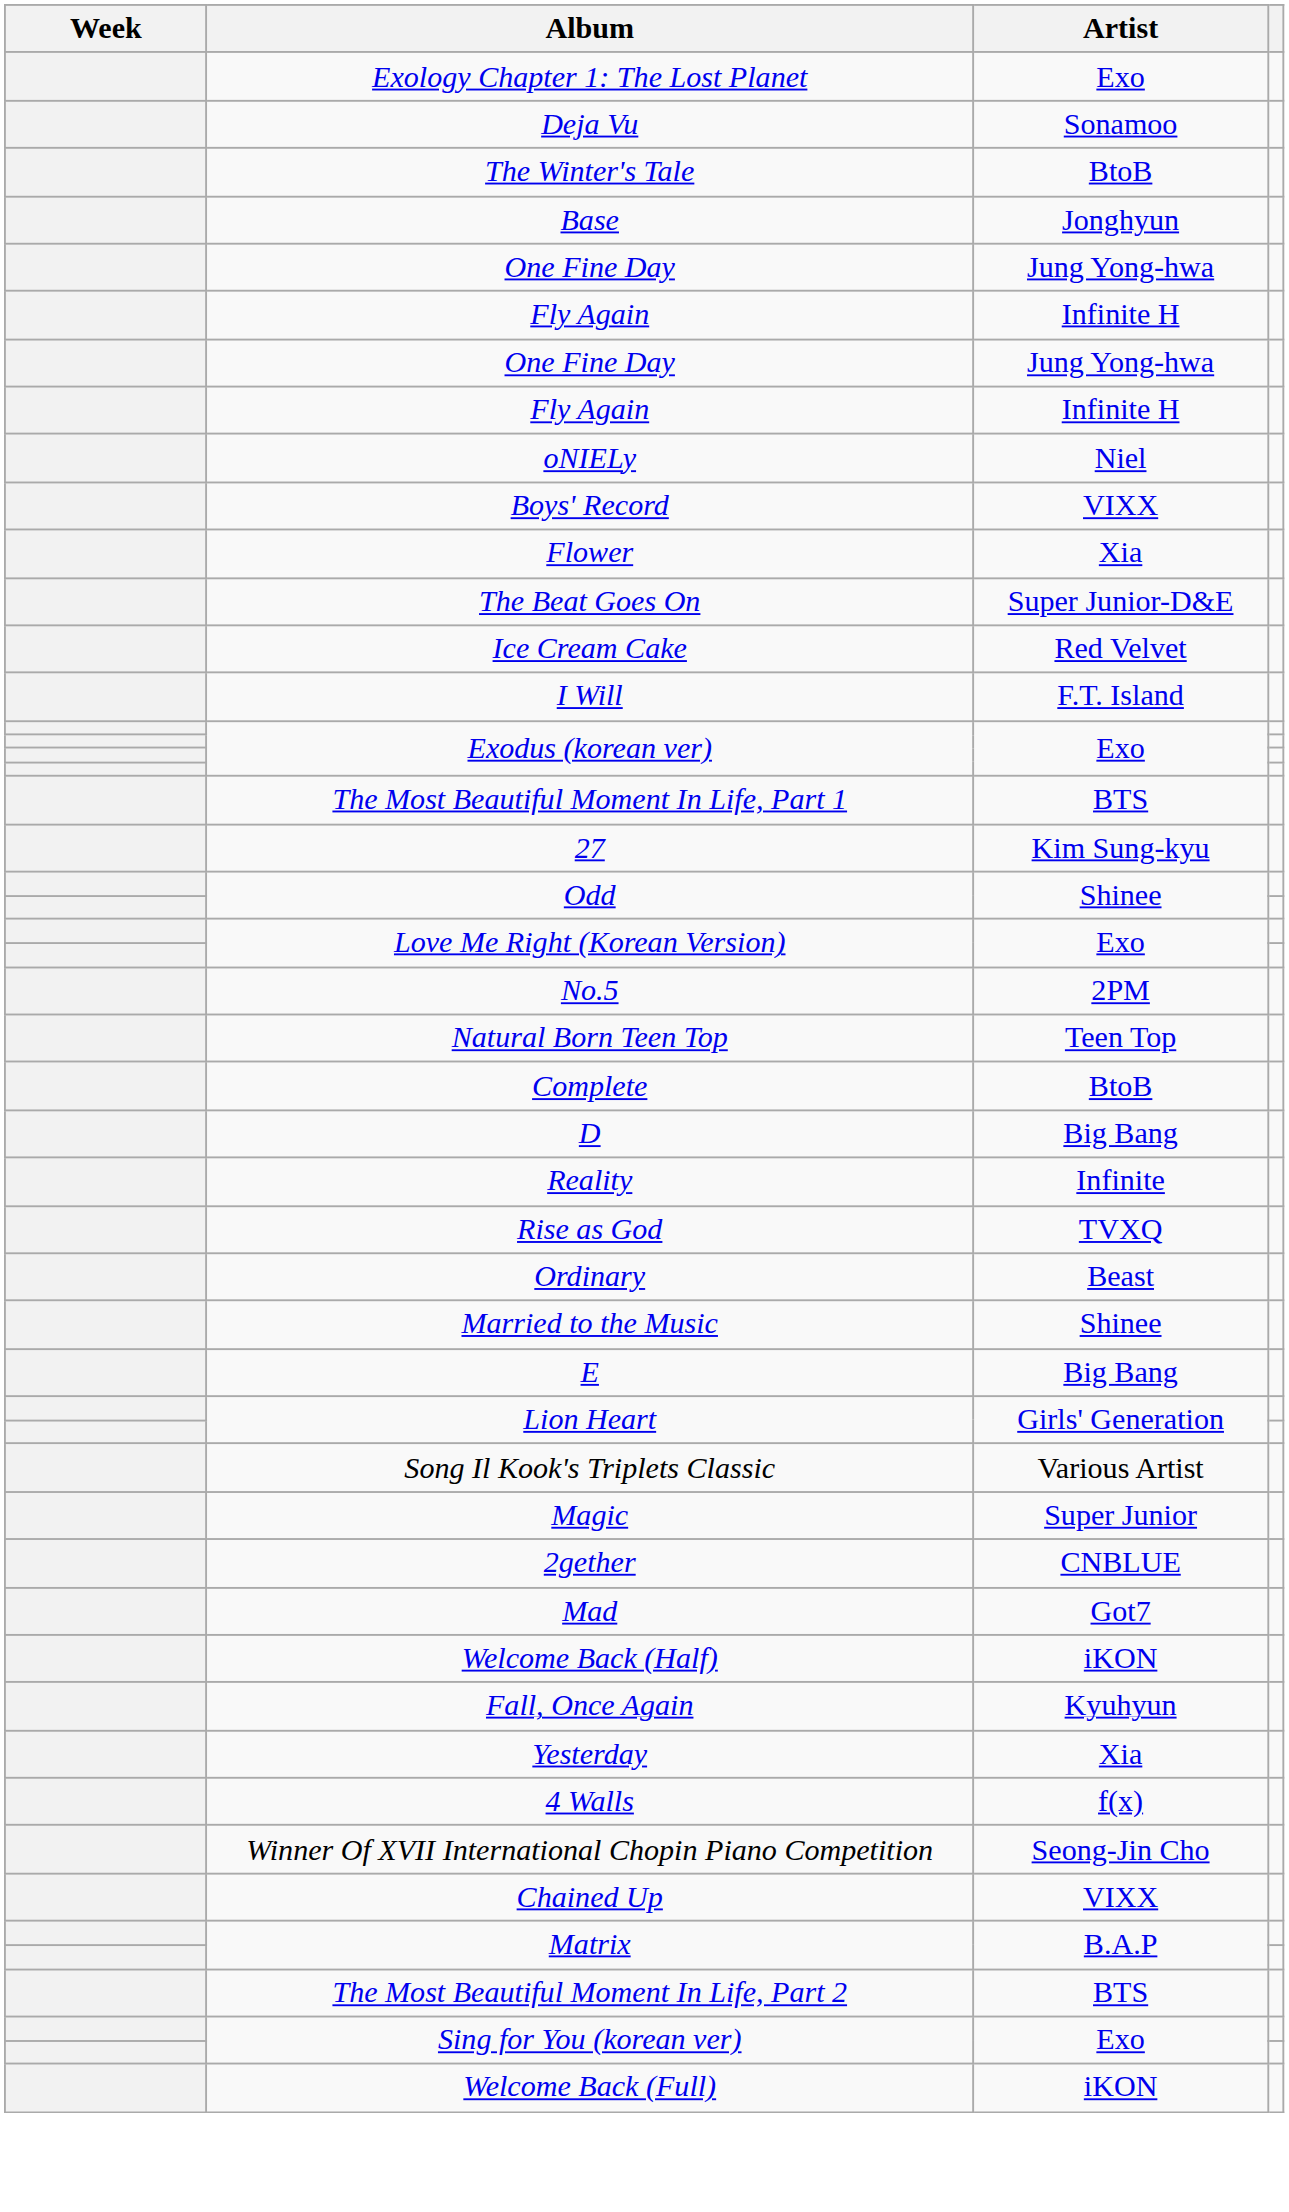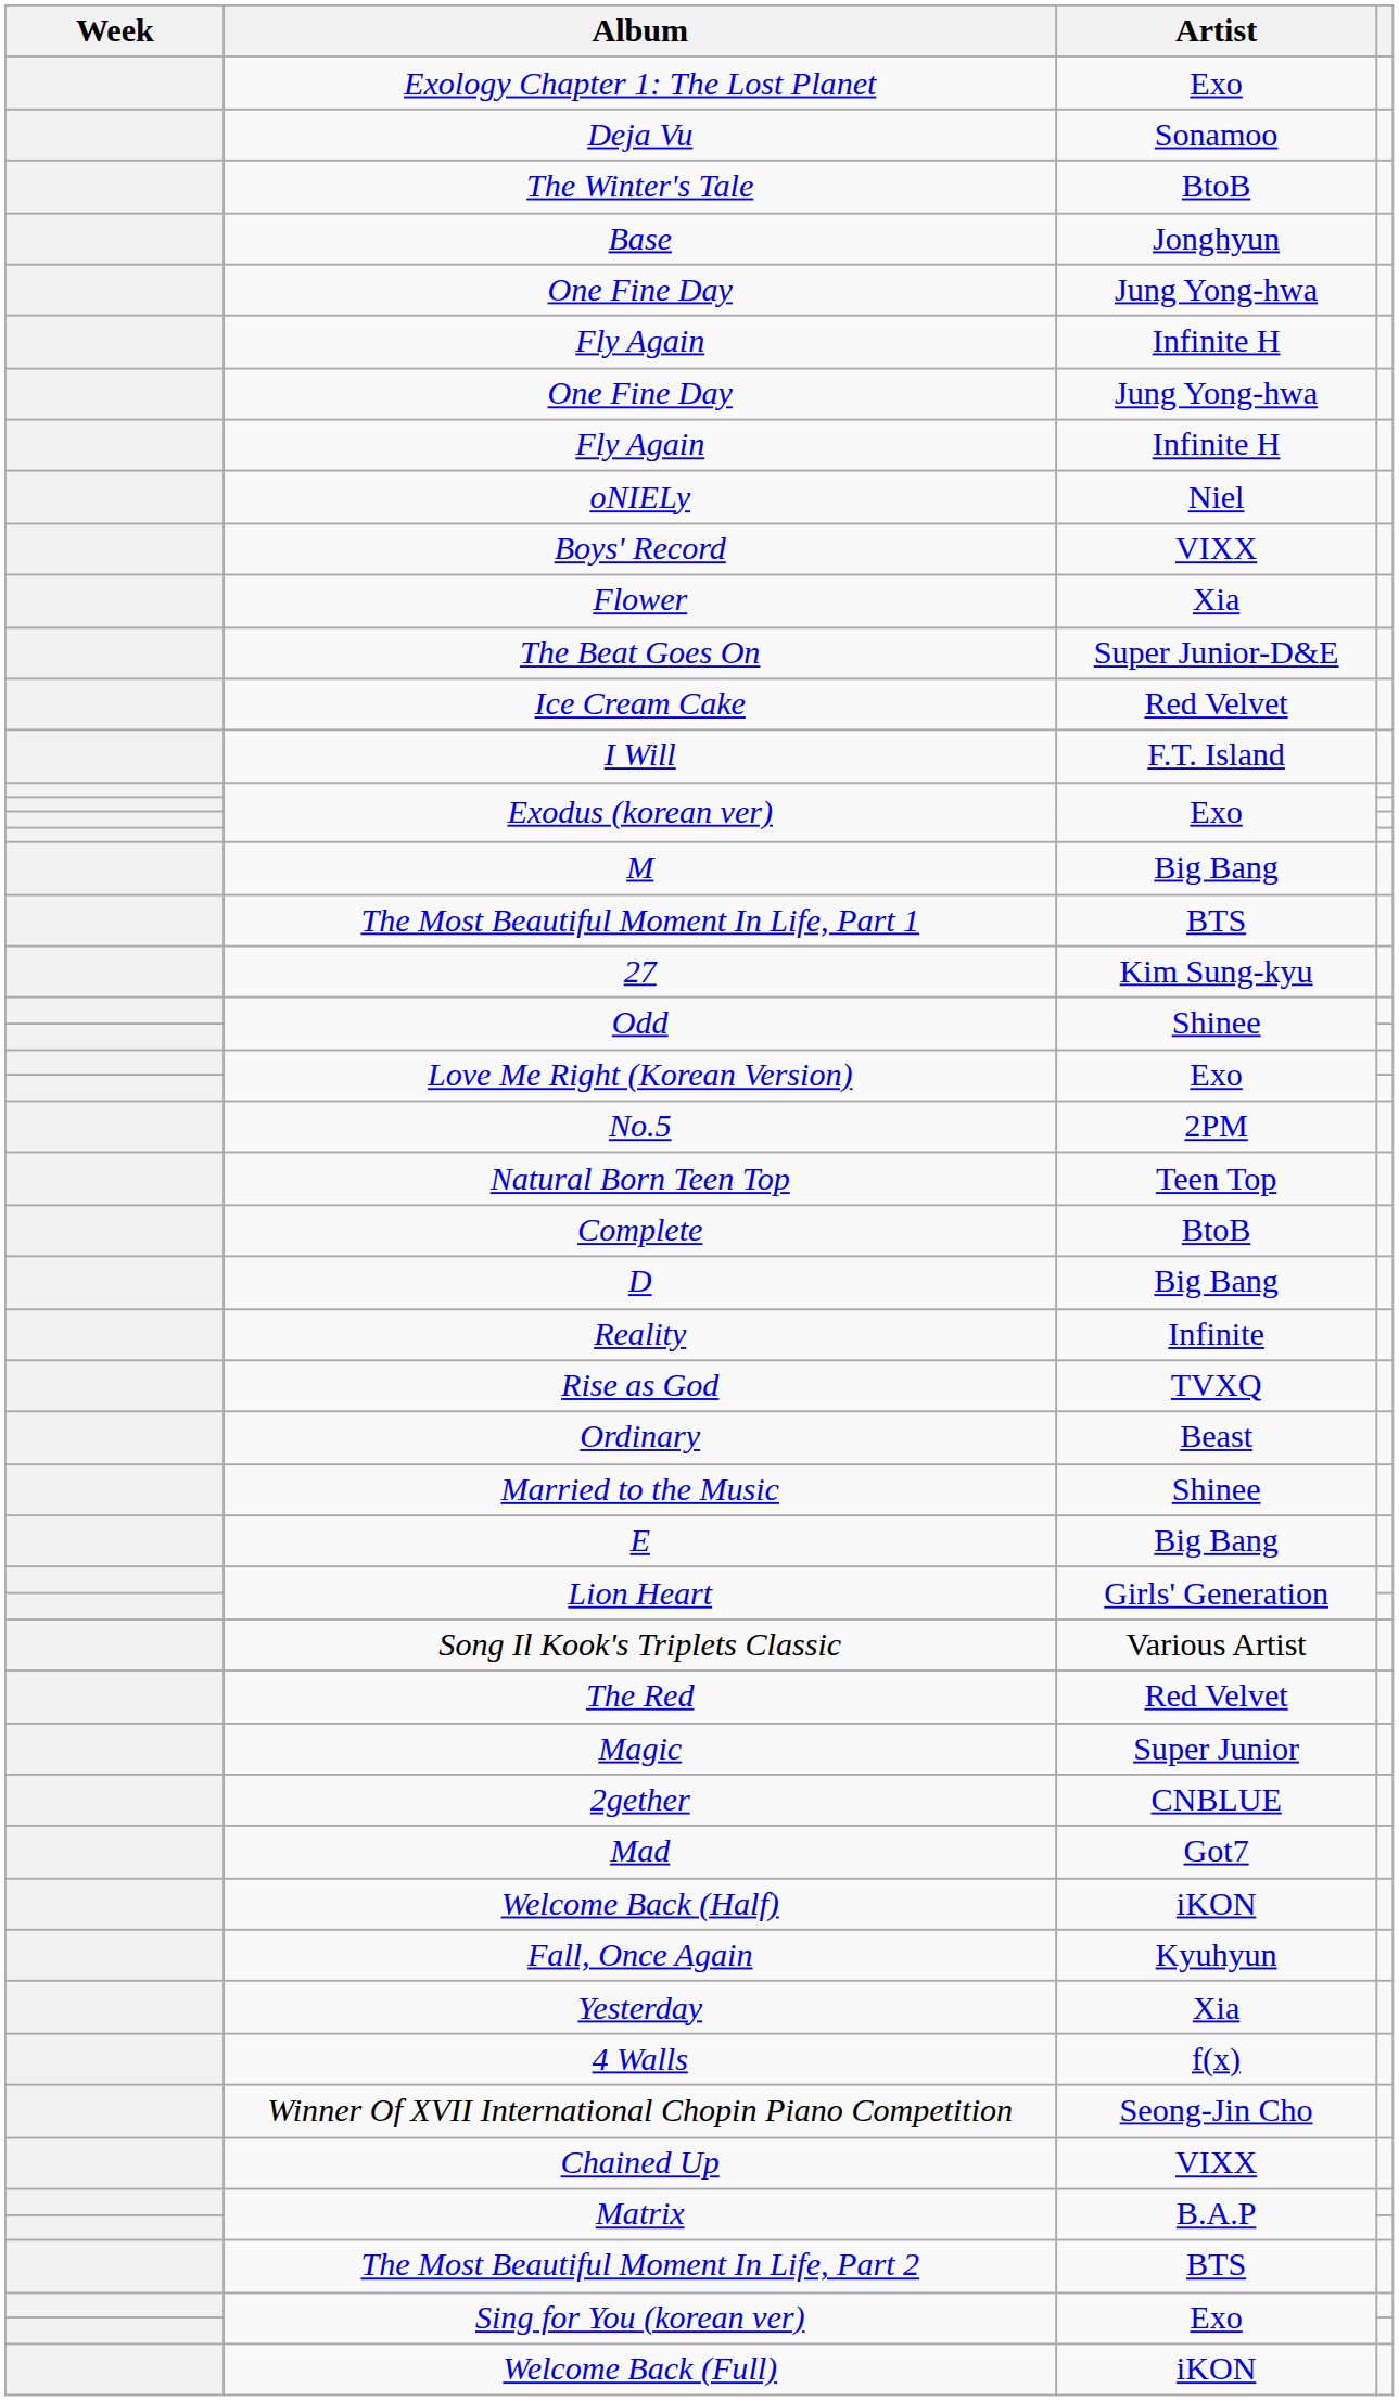 <table class="wikitable plainrowheaders sortable" style="text-align:center">
 <tr>
 <th scope="col" width="100">Week</th>
 <th scope="col" width="400">Album</th>
 <th scope="col" width="150">Artist</th>
 <th scope="col" class="unsortable"></th>
 </tr>
 <tr>
 <th scope="row"></th>
 <td><em><a href='#'>Exology Chapter 1: The Lost Planet</a></em></td>
 <td><a href='#'>Exo</a></td>
 <td></td>
 </tr>
 <tr>
 <th scope="row"></th>
 <td><em><a href='#'>Deja Vu</a></em></td>
 <td><a href='#'>Sonamoo</a></td>
 <td></td>
 </tr>
 <tr>
 <th scope="row"></th>
 <td><em><a href='#'>The Winter's Tale</a></em></td>
 <td><a href='#'>BtoB</a></td>
 <td></td>
 </tr>
 <tr>
 <th scope="row"></th>
 <td><em><a href='#'>Base</a></em></td>
 <td><a href='#'>Jonghyun</a></td>
 <td></td>
 </tr>
 <tr>
 <th scope="row"></th>
 <td><em><a href='#'>One Fine Day</a></em></td>
 <td><a href='#'>Jung Yong-hwa</a></td>
 <td></td>
 </tr>
 <tr>
 <th scope="row"></th>
 <td><em><a href='#'>Fly Again</a></em></td>
 <td><a href='#'>Infinite H</a></td>
 <td></td>
 </tr>
 <tr>
 <th scope="row"></th>
 <td><em><a href='#'>One Fine Day</a></em></td>
 <td><a href='#'>Jung Yong-hwa</a></td>
 <td></td>
 </tr>
 <tr>
 <th scope="row"></th>
 <td><em><a href='#'>Fly Again</a></em></td>
 <td><a href='#'>Infinite H</a></td>
 <td></td>
 </tr>
 <tr>
 <th scope="row"></th>
 <td><em><a href='#'>oNIELy</a></em></td>
 <td><a href='#'>Niel</a></td>
 <td></td>
 </tr>
 <tr>
 <th scope="row"></th>
 <td><em><a href='#'>Boys' Record</a></em></td>
 <td><a href='#'>VIXX</a></td>
 <td></td>
 </tr>
 <tr>
 <th scope="row"></th>
 <td><em><a href='#'>Flower</a></em></td>
 <td><a href='#'>Xia</a></td>
 <td></td>
 </tr>
 <tr>
 <th scope="row"></th>
 <td><em><a href='#'>The Beat Goes On</a></em></td>
 <td><a href='#'>Super Junior-D&E</a></td>
 <td></td>
 </tr>
 <tr>
 <th scope="row"></th>
 <td><em><a href='#'>Ice Cream Cake</a></em></td>
 <td><a href='#'>Red Velvet</a></td>
 <td></td>
 </tr>
 <tr>
 <th scope="row"></th>
 <td><em><a href='#'>I Will</a></em></td>
 <td><a href='#'>F.T. Island</a></td>
 <td></td>
 </tr>
 <tr>
 <th scope="row"></th>
 <td rowspan="4"><em><a href='#'>Exodus (korean ver)</a></em></td>
 <td rowspan="4"><a href='#'>Exo</a></td>
 <td></td>
 </tr>
 <tr>
 <th scope="row"></th>
 <td></td>
 </tr>
 <tr>
 <th scope="row"></th>
 <td></td>
 </tr>
 <tr>
 <th scope="row"></th>
 <td></td>
 </tr>
 <tr>
 <th scope="row"></th>
+<td><em><a href='#'>M</a></em></td>
+<td><a href='#'>Big Bang</a></td>
+<td></td>
+</tr>
+<tr>
+<th scope="row"></th>
 <td><em><a href='#'>The Most Beautiful Moment In Life, Part 1</a></em></td>
 <td><a href='#'>BTS</a></td>
 <td></td>
 </tr>
 <tr>
 <th scope="row"></th>
 <td><em><a href='#'>27</a></em></td>
 <td><a href='#'>Kim Sung-kyu</a></td>
 <td></td>
 </tr>
 <tr>
 <th scope="row"></th>
 <td rowspan="2"><em><a href='#'>Odd</a></em></td>
 <td rowspan="2"><a href='#'>Shinee</a></td>
 <td></td>
 </tr>
 <tr>
 <th scope="row"></th>
 <td></td>
 </tr>
 <tr>
 <th scope="row"></th>
 <td rowspan="2"><em><a href='#'>Love Me Right (Korean Version)</a></em></td>
 <td rowspan="2"><a href='#'>Exo</a></td>
 <td></td>
 </tr>
 <tr>
 <th scope="row"></th>
 <td></td>
 </tr>
 <tr>
 <th scope="row"></th>
 <td><em><a href='#'>No.5</a></em></td>
 <td><a href='#'>2PM</a></td>
 <td></td>
 </tr>
 <tr>
 <th scope="row"></th>
 <td><em><a href='#'>Natural Born Teen Top</a></em></td>
 <td><a href='#'>Teen Top</a></td>
 <td></td>
 </tr>
 <tr>
 <th scope="row"></th>
 <td><em><a href='#'>Complete</a></em></td>
 <td><a href='#'>BtoB</a></td>
 <td></td>
 </tr>
 <tr>
 <th scope="row"></th>
 <td><em><a href='#'>D</a></em></td>
 <td><a href='#'>Big Bang</a></td>
 <td></td>
 </tr>
 <tr>
 <th scope="row"></th>
 <td><em><a href='#'>Reality</a></em></td>
 <td><a href='#'>Infinite</a></td>
 <td></td>
 </tr>
 <tr>
 <th scope="row"></th>
 <td><em><a href='#'>Rise as God</a></em></td>
 <td><a href='#'>TVXQ</a></td>
 <td></td>
 </tr>
 <tr>
 <th scope="row"></th>
 <td><em><a href='#'>Ordinary</a></em></td>
 <td><a href='#'>Beast</a></td>
 <td></td>
 </tr>
 <tr>
 <th scope="row"></th>
 <td><em><a href='#'>Married to the Music</a></em></td>
 <td><a href='#'>Shinee</a></td>
 <td></td>
 </tr>
 <tr>
 <th scope="row"></th>
 <td><em><a href='#'>E</a></em></td>
 <td><a href='#'>Big Bang</a></td>
 <td></td>
 </tr>
 <tr>
 <th scope="row"></th>
 <td rowspan="2"><em><a href='#'>Lion Heart</a></em></td>
 <td rowspan="2"><a href='#'>Girls' Generation</a></td>
 <td></td>
 </tr>
 <tr>
 <th scope="row"></th>
 <td></td>
 </tr>
 <tr>
 <th scope="row"></th>
 <td><em>Song Il Kook's Triplets Classic</em></td>
 <td>Various Artist</td>
 <td></td>
 </tr>
 <tr>
 <th scope="row"></th>
+<td><em><a href='#'>The Red</a></em></td>
+<td><a href='#'>Red Velvet</a></td>
+<td></td>
+</tr>
+<tr>
+<th scope="row"></th>
 <td><em><a href='#'>Magic</a></em></td>
 <td><a href='#'>Super Junior</a></td>
 <td></td>
 </tr>
 <tr>
 <th scope="row"></th>
 <td><em><a href='#'>2gether</a></em></td>
 <td><a href='#'>CNBLUE</a></td>
 <td></td>
 </tr>
 <tr>
 <th scope="row"></th>
 <td><em><a href='#'>Mad</a></em></td>
 <td><a href='#'>Got7</a></td>
 <td></td>
 </tr>
 <tr>
 <th scope="row"></th>
 <td><em><a href='#'>Welcome Back (Half)</a></em></td>
 <td><a href='#'>iKON</a></td>
 <td></td>
 </tr>
 <tr>
 <th scope="row"></th>
 <td><em><a href='#'>Fall, Once Again</a></em></td>
 <td><a href='#'>Kyuhyun</a></td>
 <td></td>
 </tr>
 <tr>
 <th scope="row"></th>
 <td><em><a href='#'>Yesterday</a></em></td>
 <td><a href='#'>Xia</a></td>
 <td></td>
 </tr>
 <tr>
 <th scope="row"></th>
 <td><em><a href='#'>4 Walls</a></em></td>
 <td><a href='#'>f(x)</a></td>
 <td></td>
 </tr>
 <tr>
 <th scope="row"></th>
 <td><em>Winner Of XVII International Chopin Piano Competition </em></td>
 <td><a href='#'>Seong-Jin Cho</a></td>
 <td></td>
 </tr>
 <tr>
 <th scope="row"></th>
 <td><em><a href='#'>Chained Up</a></em></td>
 <td><a href='#'>VIXX</a></td>
 <td></td>
 </tr>
 <tr>
 <th scope="row"></th>
 <td rowspan="2"><em><a href='#'>Matrix</a></em></td>
 <td rowspan="2"><a href='#'>B.A.P</a></td>
 <td></td>
 </tr>
 <tr>
 <th scope="row"></th>
 <td></td>
 </tr>
 <tr>
 <th scope="row"></th>
 <td><em><a href='#'>The Most Beautiful Moment In Life, Part 2</a></em></td>
 <td><a href='#'>BTS</a></td>
 <td></td>
 </tr>
 <tr>
 <th scope="row"></th>
 <td rowspan="2"><em><a href='#'>Sing for You (korean ver)</a></em></td>
 <td rowspan="2"><a href='#'>Exo</a></td>
 <td></td>
 </tr>
 <tr>
 <th scope="row"></th>
 <td></td>
 </tr>
 <tr>
 <th scope="row"></th>
 <td><em><a href='#'>Welcome Back (Full)</a></em></td>
 <td><a href='#'>iKON</a></td>
 <td></td>
 </tr>
 </table>
